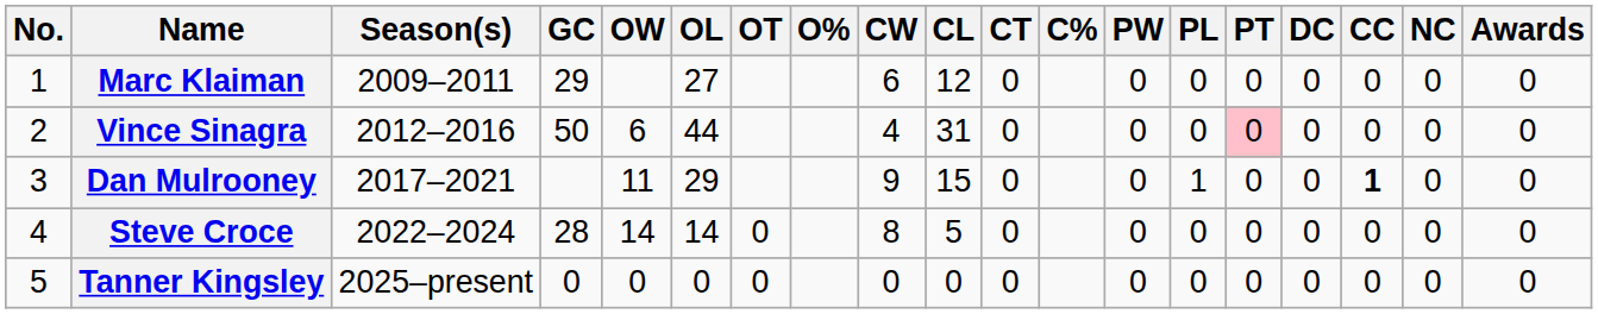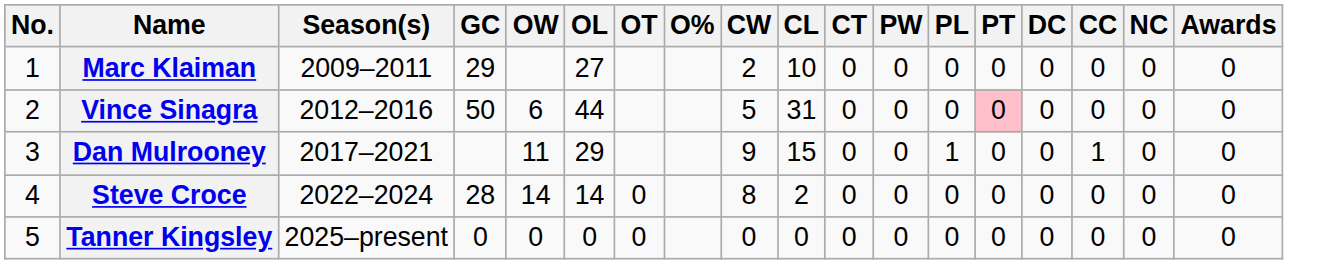 <table class="wikitable sortable plainrowheaders" style="text-align:center">
 <tr>
 <th scope="col" class="unsortable">No.</th>
 <th scope="col">Name</th>
 <th scope="col">Season(s)</th>
 <th scope="col">GC</th>
 <th scope="col">OW</th>
 <th scope="col">OL</th>
 <th scope="col">OT</th>
 <th scope="col">O%</th>
 <th scope="col">CW</th>
 <th scope="col">CL</th>
 <th scope="col">CT</th>
-<th scope="col">C%</th>
 <th scope="col">PW</th>
 <th scope="col">PL</th>
 <th scope="col">PT</th>
 <th scope="col">DC</th>
 <th scope="col">CC</th>
 <th scope="col">NC</th>
 <th scope="col" class="unsortable">Awards</th>
 </tr>
 <tr>
 <td>1</td>
 <th scope="row"><a href='#'>Marc Klaiman</a></th>
 <td>2009–2011</td>
 <td>29</td>
 <td></td>
 <td>27</td>
 <td></td>
 <td></td>
-<td>6</td>
-<td>12</td>
+<td>2</td>
+<td>10</td>
 <td>0</td>
-<td></td>
 <td>0</td>
 <td>0</td>
 <td>0</td>
 <td>0</td>
 <td>0</td>
 <td>0</td>
 <td>0</td>
 </tr>
 <tr>
 <td>2</td>
 <th scope="row"><a href='#'>Vince Sinagra</a></th>
 <td>2012–2016</td>
 <td>50</td>
 <td>6</td>
 <td>44</td>
 <td></td>
 <td></td>
-<td>4</td>
+<td>5</td>
 <td>31</td>
 <td>0</td>
-<td></td>
 <td>0</td>
 <td>0</td>
 <td style="background: pink;">0</td>
 <td>0</td>
 <td>0</td>
 <td>0</td>
 <td>0</td>
 </tr>
 <tr>
 <td>3</td>
 <th scope="row"><a href='#'>Dan Mulrooney</a></th>
 <td>2017–2021</td>
 <td></td>
 <td>11</td>
 <td>29</td>
 <td></td>
 <td></td>
 <td>9</td>
 <td>15</td>
 <td>0</td>
-<td></td>
 <td>0</td>
 <td>1</td>
 <td>0</td>
 <td>0</td>
-<td><strong>1</strong></td>
+<td>1</td>
 <td>0</td>
 <td>0</td>
 </tr>
 <tr>
 <td>4</td>
 <th scope="row"><a href='#'>Steve Croce</a></th>
 <td>2022–2024</td>
 <td>28</td>
 <td>14</td>
 <td>14</td>
 <td>0</td>
 <td></td>
 <td>8</td>
-<td>5</td>
+<td>2</td>
 <td>0</td>
-<td></td>
 <td>0</td>
 <td>0</td>
 <td>0</td>
 <td>0</td>
 <td>0</td>
 <td>0</td>
 <td>0</td>
 </tr>
 <tr>
 <td>5</td>
 <th scope="row"><a href='#'>Tanner Kingsley</a></th>
 <td>2025–present</td>
 <td>0</td>
 <td>0</td>
 <td>0</td>
 <td>0</td>
 <td></td>
 <td>0</td>
 <td>0</td>
 <td>0</td>
-<td></td>
 <td>0</td>
 <td>0</td>
 <td>0</td>
 <td>0</td>
 <td>0</td>
 <td>0</td>
 <td>0</td>
 </tr>
 </table>
